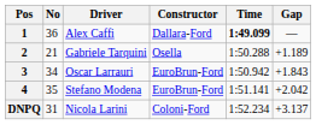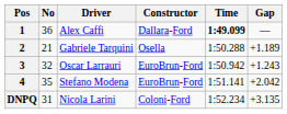 <table class="wikitable sortable" style="font-size: 95%;">
 <tr>
 <th>Pos</th>
 <th>No</th>
 <th>Driver</th>
 <th>Constructor</th>
 <th>Time</th>
 <th>Gap</th>
 </tr>
 <tr>
 <th>1</th>
 <td>36</td>
 <td> <a href='#'>Alex Caffi</a></td>
 <td><a href='#'>Dallara</a>-<a href='#'>Ford</a></td>
 <td><strong>1:49.099</strong></td>
 <td align="center">—</td>
 </tr>
 <tr>
 <th>2</th>
 <td>21</td>
 <td> <a href='#'>Gabriele Tarquini</a></td>
 <td><a href='#'>Osella</a></td>
 <td>1:50.288</td>
 <td>+1.189</td>
 </tr>
 <tr>
 <th>3</th>
-<td>34</td>
+<td>32</td>
 <td> <a href='#'>Oscar Larrauri</a></td>
 <td><a href='#'>EuroBrun</a>-<a href='#'>Ford</a></td>
 <td>1:50.942</td>
-<td>+1.843</td>
+<td>+1.243</td>
 </tr>
 <tr>
 <th>4</th>
 <td>35</td>
 <td> <a href='#'>Stefano Modena</a></td>
 <td><a href='#'>EuroBrun</a>-<a href='#'>Ford</a></td>
 <td>1:51.141</td>
 <td>+2.042</td>
 </tr>
 <tr>
 <th>DNPQ</th>
 <td>31</td>
 <td> <a href='#'>Nicola Larini</a></td>
 <td><a href='#'>Coloni</a>-<a href='#'>Ford</a></td>
 <td>1:52.234</td>
-<td>+3.137</td>
+<td>+3.135</td>
 </tr>
 </table>
